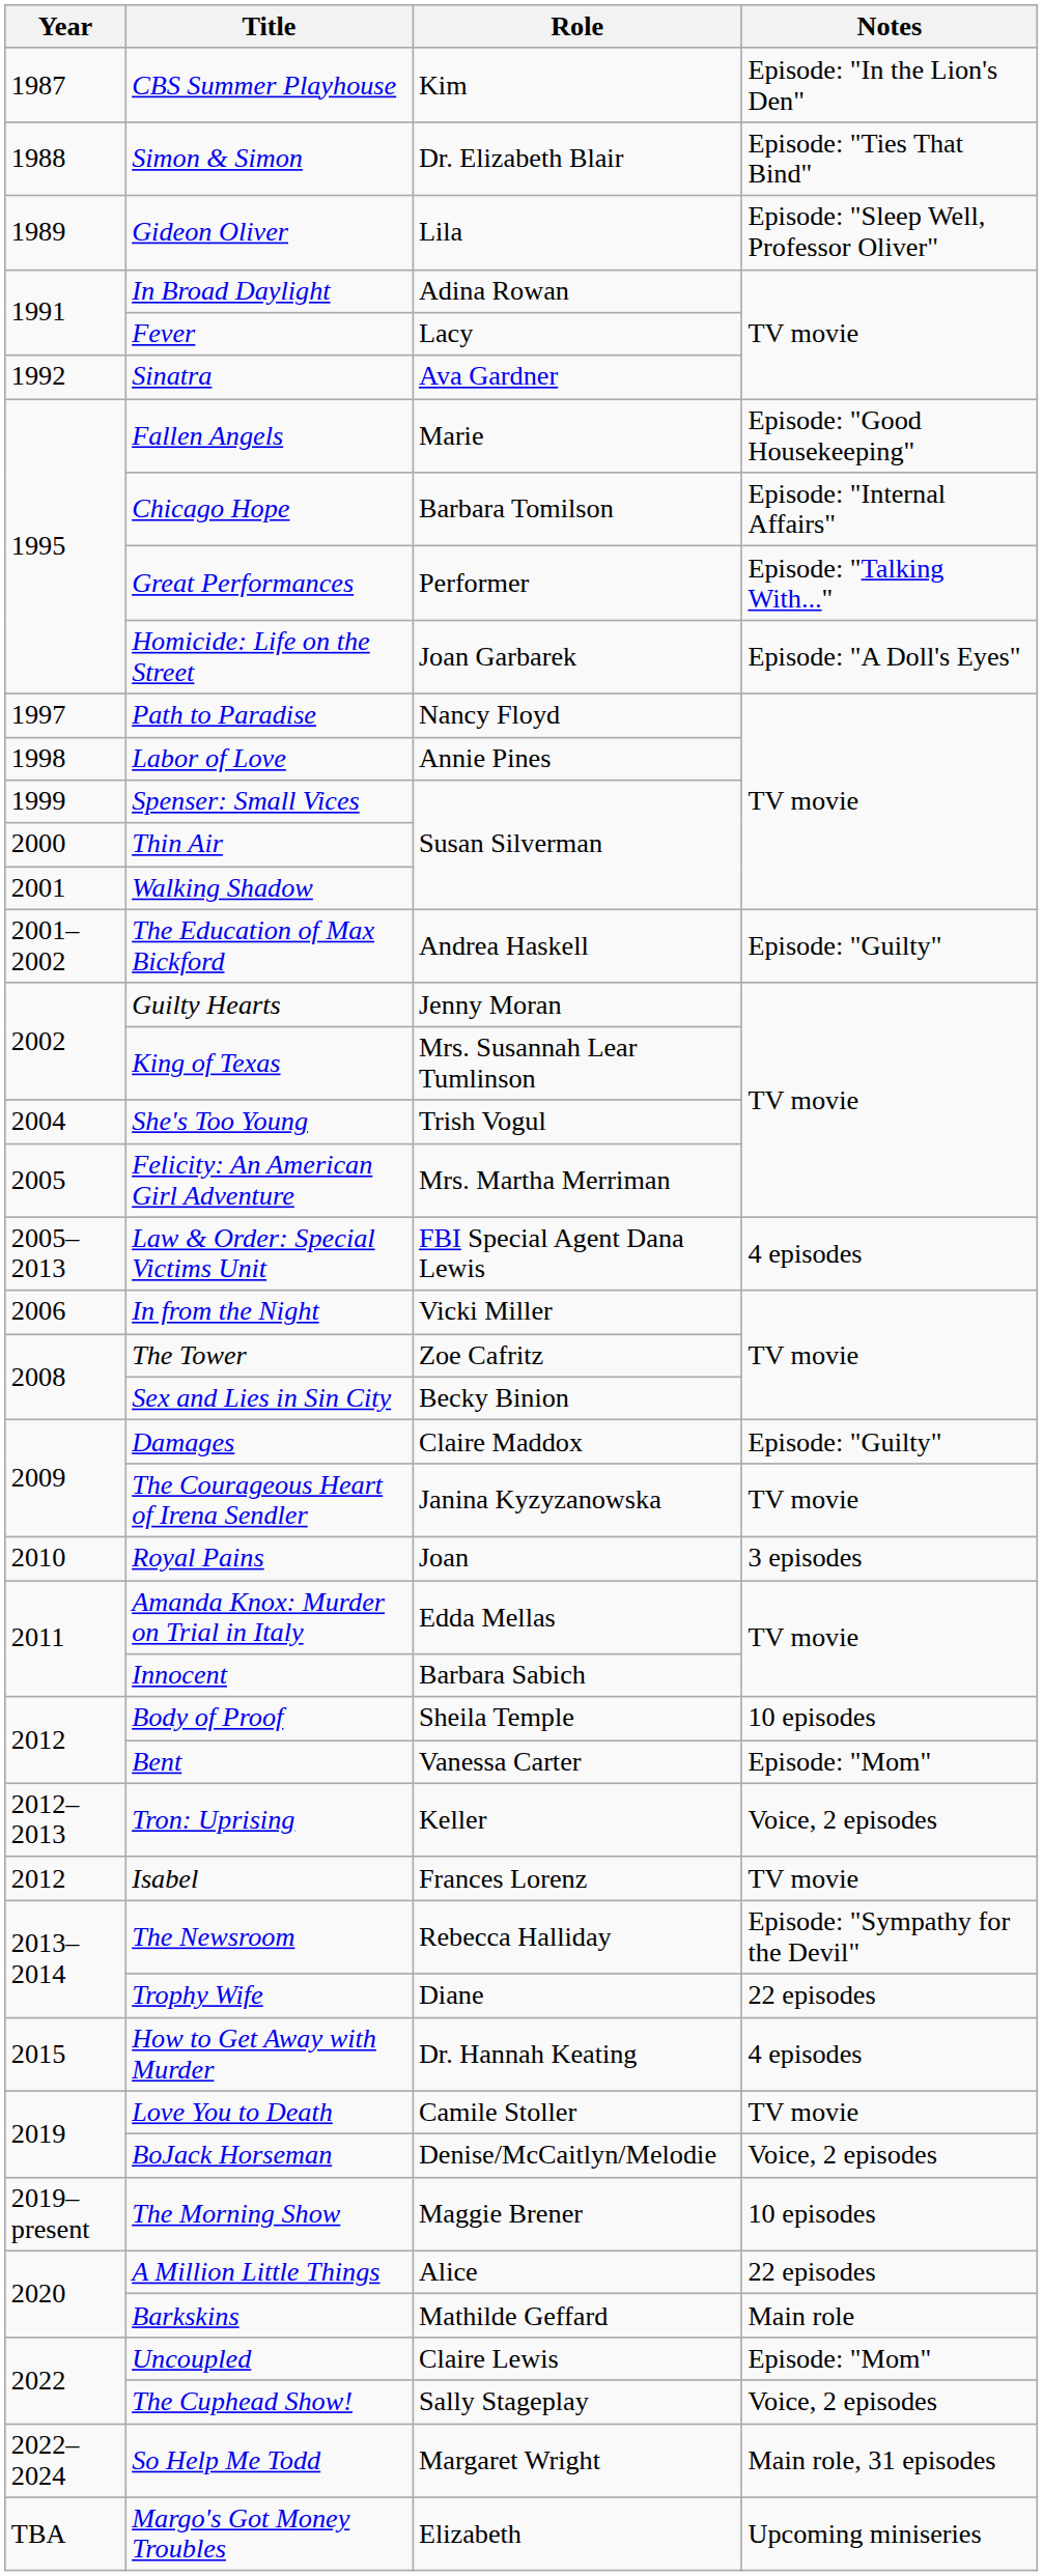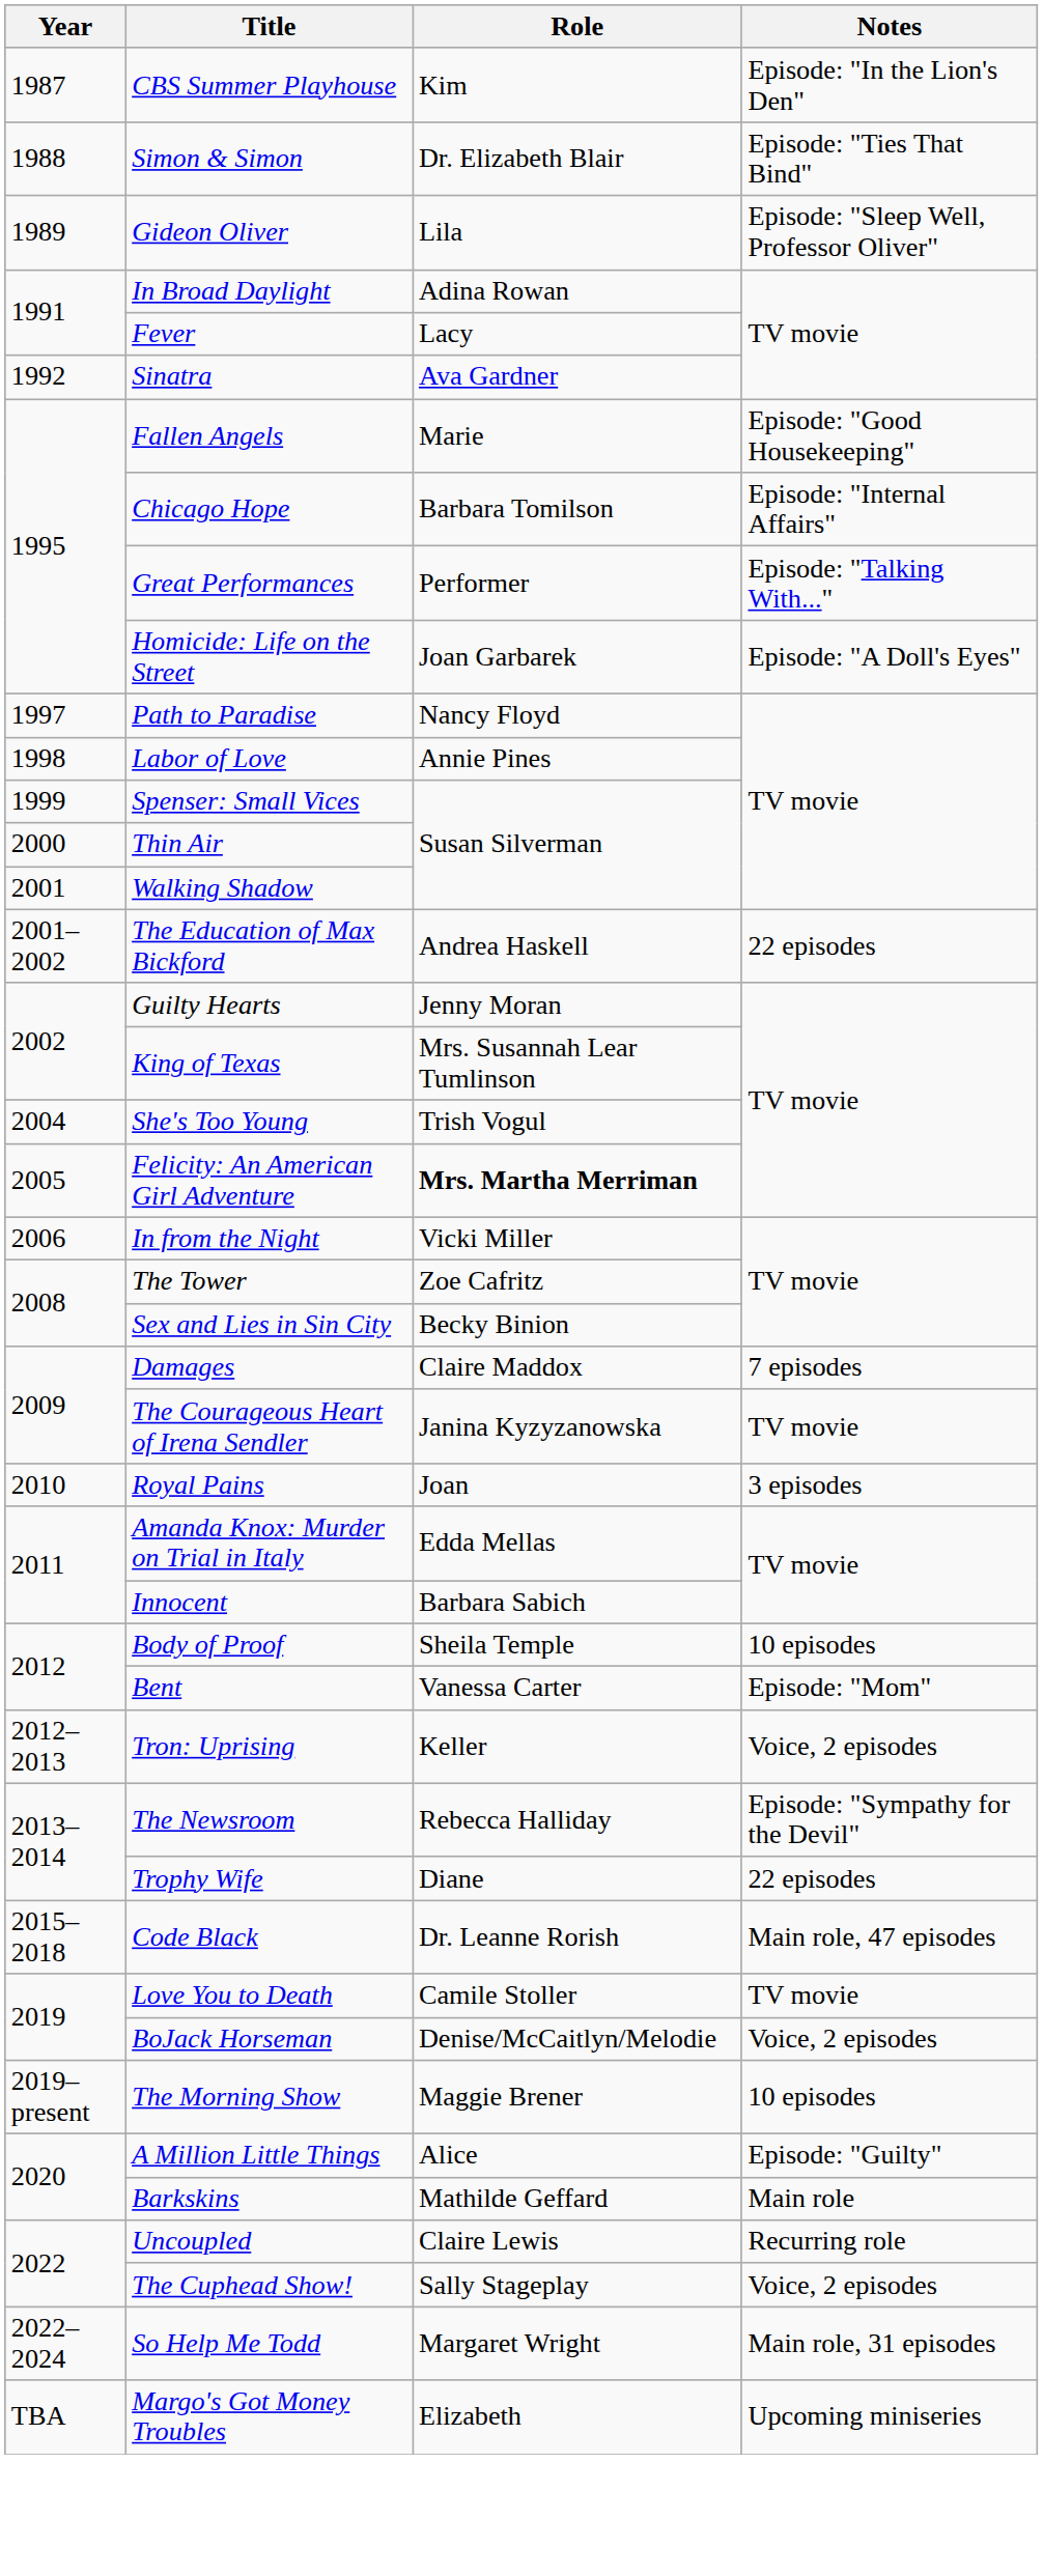 <table class="wikitable sortable">
 <tr>
 <th scope="col">Year</th>
 <th scope="col">Title</th>
 <th scope="col">Role</th>
 <th scope="col" class="unsortable">Notes</th>
 </tr>
 <tr>
 <td>1987</td>
 <td><em><a href='#'>CBS Summer Playhouse</a></em></td>
 <td>Kim</td>
 <td>Episode: "In the Lion's Den"</td>
 </tr>
 <tr>
 <td>1988</td>
 <td><em><a href='#'>Simon & Simon</a></em></td>
 <td>Dr. Elizabeth Blair</td>
 <td>Episode: "Ties That Bind"</td>
 </tr>
 <tr>
 <td>1989</td>
 <td><em><a href='#'>Gideon Oliver</a></em></td>
 <td>Lila</td>
 <td>Episode: "Sleep Well, Professor Oliver"</td>
 </tr>
 <tr>
 <td rowspan=2>1991</td>
 <td><em><a href='#'>In Broad Daylight</a></em></td>
 <td>Adina Rowan</td>
 <td rowspan=3>TV movie</td>
 </tr>
 <tr>
 <td><em><a href='#'>Fever</a></em></td>
 <td>Lacy</td>
 </tr>
 <tr>
 <td>1992</td>
 <td><em><a href='#'>Sinatra</a></em></td>
 <td><a href='#'>Ava Gardner</a></td>
 </tr>
 <tr>
 <td rowspan=4>1995</td>
 <td><em><a href='#'>Fallen Angels</a></em></td>
 <td>Marie</td>
 <td>Episode: "Good Housekeeping"</td>
 </tr>
 <tr>
 <td><em><a href='#'>Chicago Hope</a></em></td>
 <td>Barbara Tomilson</td>
 <td>Episode: "Internal Affairs"</td>
 </tr>
 <tr>
 <td><em><a href='#'>Great Performances</a></em></td>
 <td>Performer</td>
 <td>Episode: "<a href='#'>Talking With...</a>"</td>
 </tr>
 <tr>
 <td><em><a href='#'>Homicide: Life on the Street</a></em></td>
 <td>Joan Garbarek</td>
 <td>Episode: "A Doll's Eyes"</td>
 </tr>
 <tr>
 <td>1997</td>
 <td><em><a href='#'>Path to Paradise</a></em></td>
 <td>Nancy Floyd</td>
 <td rowspan=5>TV movie</td>
 </tr>
 <tr>
 <td>1998</td>
 <td><em><a href='#'>Labor of Love</a></em></td>
 <td>Annie Pines</td>
 </tr>
 <tr>
 <td>1999</td>
 <td><em><a href='#'>Spenser: Small Vices</a></em></td>
 <td rowspan=3>Susan Silverman</td>
 </tr>
 <tr>
 <td>2000</td>
 <td><em><a href='#'>Thin Air</a></em></td>
 </tr>
 <tr>
 <td>2001</td>
 <td><em><a href='#'>Walking Shadow</a></em></td>
 </tr>
 <tr>
 <td>2001–2002</td>
 <td><em><a href='#'>The Education of Max Bickford</a></em></td>
 <td>Andrea Haskell</td>
-<td>Episode: "Guilty"</td>
+<td>22 episodes</td>
 </tr>
 <tr>
 <td rowspan=2>2002</td>
 <td><em>Guilty Hearts</em></td>
 <td>Jenny Moran</td>
 <td rowspan=4>TV movie</td>
 </tr>
 <tr>
 <td><em><a href='#'>King of Texas</a></em></td>
 <td>Mrs. Susannah Lear Tumlinson</td>
 </tr>
 <tr>
 <td>2004</td>
 <td><em><a href='#'>She's Too Young</a></em></td>
 <td>Trish Vogul</td>
 </tr>
 <tr>
 <td>2005</td>
 <td><em><a href='#'>Felicity: An American Girl Adventure</a></em></td>
-<td>Mrs. Martha Merriman</td>
-</tr>
-<tr>
-<td>2005–2013</td>
-<td><em><a href='#'>Law & Order: Special Victims Unit</a></em></td>
-<td><a href='#'>FBI</a> Special Agent Dana Lewis</td>
-<td>4 episodes</td>
+<td><strong>Mrs. Martha Merriman</strong></td>
 </tr>
 <tr>
 <td>2006</td>
 <td><em><a href='#'>In from the Night</a></em></td>
 <td>Vicki Miller</td>
 <td rowspan=3>TV movie</td>
 </tr>
 <tr>
 <td rowspan=2>2008</td>
 <td><em>The Tower</em></td>
 <td>Zoe Cafritz</td>
 </tr>
 <tr>
 <td><em><a href='#'>Sex and Lies in Sin City</a></em></td>
 <td>Becky Binion</td>
 </tr>
 <tr>
 <td rowspan=2>2009</td>
 <td><em><a href='#'>Damages</a></em></td>
 <td>Claire Maddox</td>
-<td>Episode: "Guilty"</td>
+<td>7 episodes</td>
 </tr>
 <tr>
 <td><em><a href='#'>The Courageous Heart of Irena Sendler</a></em></td>
 <td>Janina Kyzyzanowska</td>
 <td>TV movie</td>
 </tr>
 <tr>
 <td>2010</td>
 <td><em><a href='#'>Royal Pains</a></em></td>
 <td>Joan</td>
 <td>3 episodes</td>
 </tr>
 <tr>
 <td rowspan=2>2011</td>
 <td><em><a href='#'>Amanda Knox: Murder on Trial in Italy</a></em></td>
 <td>Edda Mellas</td>
 <td rowspan=2>TV movie</td>
 </tr>
 <tr>
 <td><em><a href='#'>Innocent</a></em></td>
 <td>Barbara Sabich</td>
 </tr>
 <tr>
 <td rowspan=2>2012</td>
 <td><em><a href='#'>Body of Proof</a></em></td>
 <td>Sheila Temple</td>
 <td>10 episodes</td>
 </tr>
 <tr>
 <td><em><a href='#'>Bent</a></em></td>
 <td>Vanessa Carter</td>
 <td>Episode: "Mom"</td>
 </tr>
 <tr>
 <td>2012–2013</td>
 <td><em><a href='#'>Tron: Uprising</a></em></td>
 <td>Keller</td>
 <td>Voice, 2 episodes</td>
 </tr>
 <tr>
-<td>2012</td>
-<td><em>Isabel</em></td>
-<td>Frances Lorenz</td>
-<td>TV movie</td>
-</tr>
-<tr>
 <td rowspan=2>2013–2014</td>
 <td><em><a href='#'>The Newsroom</a></em></td>
 <td>Rebecca Halliday</td>
 <td>Episode: "Sympathy for the Devil"</td>
 </tr>
 <tr>
 <td><em><a href='#'>Trophy Wife</a></em></td>
 <td>Diane</td>
 <td>22 episodes</td>
 </tr>
 <tr>
-<td>2015</td>
-<td><em><a href='#'>How to Get Away with Murder</a></em></td>
-<td>Dr. Hannah Keating</td>
-<td>4 episodes</td>
+<td>2015–2018</td>
+<td><em><a href='#'>Code Black</a></em></td>
+<td>Dr. Leanne Rorish</td>
+<td>Main role, 47 episodes</td>
 </tr>
 <tr>
 <td rowspan=2>2019</td>
 <td><em><a href='#'>Love You to Death</a></em></td>
 <td>Camile Stoller</td>
 <td>TV movie</td>
 </tr>
 <tr>
 <td><em><a href='#'>BoJack Horseman</a></em></td>
 <td>Denise/McCaitlyn/Melodie</td>
 <td>Voice, 2 episodes</td>
 </tr>
 <tr>
 <td>2019–present</td>
 <td><em><a href='#'>The Morning Show</a></em></td>
 <td>Maggie Brener</td>
 <td>10 episodes</td>
 </tr>
 <tr>
 <td rowspan=2>2020</td>
 <td><em><a href='#'>A Million Little Things</a></em></td>
 <td>Alice</td>
-<td>22 episodes</td>
+<td>Episode: "Guilty"</td>
 </tr>
 <tr>
 <td><em><a href='#'>Barkskins</a></em></td>
 <td>Mathilde Geffard</td>
 <td>Main role</td>
 </tr>
 <tr>
 <td rowspan=2>2022</td>
 <td><em><a href='#'>Uncoupled</a></em></td>
 <td>Claire Lewis</td>
-<td>Episode: "Mom"</td>
+<td>Recurring role</td>
 </tr>
 <tr>
 <td><em><a href='#'>The Cuphead Show!</a></em></td>
 <td>Sally Stageplay</td>
 <td>Voice, 2 episodes</td>
 </tr>
 <tr>
 <td>2022–2024</td>
 <td><em><a href='#'>So Help Me Todd</a></em></td>
 <td>Margaret Wright</td>
 <td>Main role, 31 episodes</td>
 </tr>
 <tr>
 <td>TBA</td>
 <td><em><a href='#'>Margo's Got Money Troubles</a></em></td>
 <td>Elizabeth</td>
 <td>Upcoming miniseries</td>
 </tr>
 </table>
